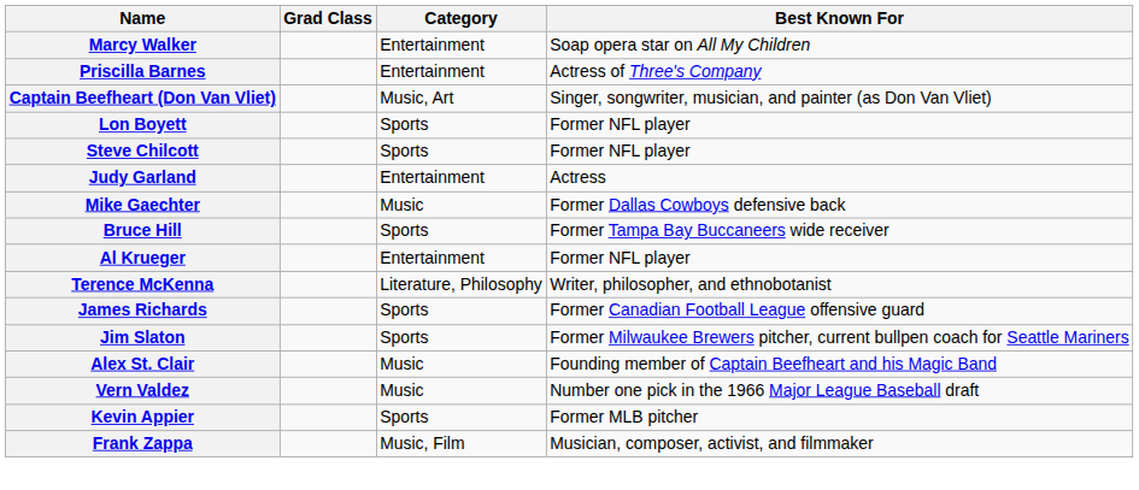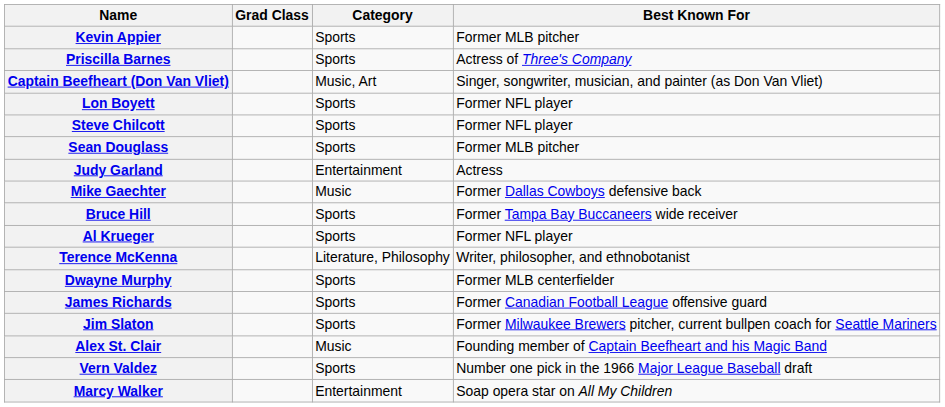 <table class="wikitable sortable plainrowheaders">
 <tr>
 <th scope="col">Name</th>
 <th scope="col">Grad Class</th>
 <th scope="col">Category</th>
 <th scope="col">Best Known For</th>
 </tr>
 <tr>
-<th scope="row"><a href='#'>Marcy Walker</a></th>
+<th scope="row"><a href='#'>Kevin Appier</a></th>
 <td></td>
-<td>Entertainment</td>
-<td>Soap opera star on <em>All My Children</em></td>
+<td>Sports</td>
+<td>Former MLB pitcher </td>
 </tr>
 <tr>
 <th scope="row"><a href='#'>Priscilla Barnes</a></th>
 <td></td>
-<td>Entertainment</td>
+<td>Sports</td>
 <td>Actress of <em><a href='#'>Three's Company</a></em> </td>
 </tr>
 <tr>
 <th scope="row"><a href='#'>Captain Beefheart (Don Van Vliet)</a></th>
 <td></td>
 <td>Music, Art</td>
 <td>Singer, songwriter, musician, and painter (as Don Van Vliet)</td>
 </tr>
 <tr>
 <th scope="row"><a href='#'>Lon Boyett</a></th>
 <td></td>
 <td>Sports</td>
 <td>Former NFL player</td>
 </tr>
 <tr>
 <th scope="row"><a href='#'>Steve Chilcott</a></th>
 <td></td>
 <td>Sports</td>
 <td>Former NFL player</td>
+</tr>
+<tr>
+<th scope="row"><a href='#'>Sean Douglass</a></th>
+<td></td>
+<td>Sports</td>
+<td>Former MLB pitcher </td>
 </tr>
 <tr>
 <th scope="row"><a href='#'>Judy Garland</a></th>
 <td></td>
 <td>Entertainment</td>
 <td>Actress</td>
 </tr>
 <tr>
 <th scope="row"><a href='#'>Mike Gaechter</a></th>
 <td></td>
 <td>Music</td>
 <td>Former <a href='#'>Dallas Cowboys</a> defensive back</td>
 </tr>
 <tr>
 <th scope="row"><a href='#'>Bruce Hill</a></th>
 <td></td>
 <td>Sports</td>
 <td>Former <a href='#'>Tampa Bay Buccaneers</a> wide receiver</td>
 </tr>
 <tr>
 <th scope="row"><a href='#'>Al Krueger</a></th>
 <td></td>
-<td>Entertainment</td>
+<td>Sports</td>
 <td>Former NFL player</td>
 </tr>
 <tr>
 <th scope="row"><a href='#'>Terence McKenna</a></th>
 <td></td>
 <td>Literature, Philosophy</td>
 <td>Writer, philosopher, and ethnobotanist</td>
+</tr>
+<tr>
+<th scope="row"><a href='#'>Dwayne Murphy</a></th>
+<td></td>
+<td>Sports</td>
+<td>Former MLB centerfielder </td>
 </tr>
 <tr>
 <th scope="row"><a href='#'>James Richards</a></th>
 <td></td>
 <td>Sports</td>
 <td>Former <a href='#'>Canadian Football League</a> offensive guard</td>
 </tr>
 <tr>
 <th scope="row"><a href='#'>Jim Slaton</a></th>
 <td></td>
 <td>Sports</td>
 <td>Former <a href='#'>Milwaukee Brewers</a> pitcher, current bullpen coach for <a href='#'>Seattle Mariners</a></td>
 </tr>
 <tr>
 <th scope="row"><a href='#'>Alex St. Clair</a></th>
 <td></td>
 <td>Music</td>
 <td>Founding member of <a href='#'>Captain Beefheart and his Magic Band</a></td>
 </tr>
 <tr>
 <th scope="row"><a href='#'>Vern Valdez</a></th>
 <td></td>
-<td>Music</td>
+<td>Sports</td>
 <td>Number one pick in the 1966 <a href='#'>Major League Baseball</a> draft</td>
 </tr>
 <tr>
-<th scope="row"><a href='#'>Kevin Appier</a></th>
+<th scope="row"><a href='#'>Marcy Walker</a></th>
 <td></td>
-<td>Sports</td>
-<td>Former MLB pitcher </td>
-</tr>
-<tr>
-<th scope="row"><a href='#'>Frank Zappa</a></th>
-<td></td>
-<td>Music, Film</td>
-<td>Musician, composer, activist, and filmmaker</td>
+<td>Entertainment</td>
+<td>Soap opera star on <em>All My Children</em></td>
 </tr>
 </table>
